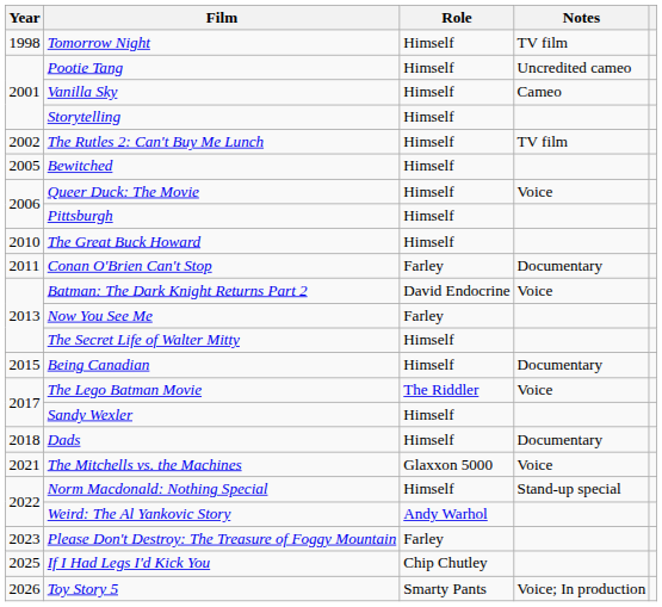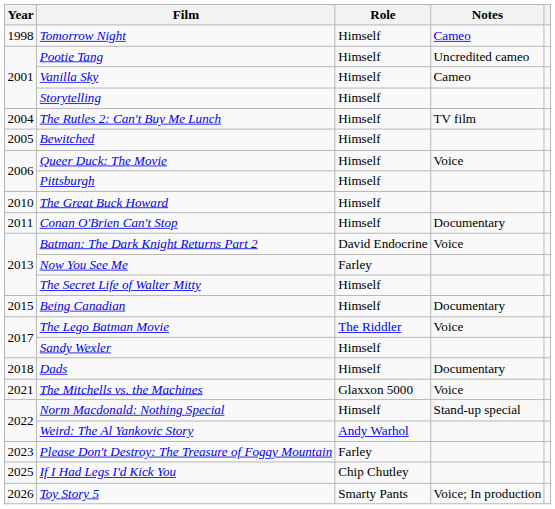 <table class="wikitable sortable">
 <tr>
 <th>Year</th>
 <th>Film</th>
 <th>Role</th>
 <th>Notes</th>
 <th scope="col" class="unsortable"></th>
 </tr>
 <tr>
 <td>1998</td>
 <td><em><a href='#'>Tomorrow Night</a></em></td>
 <td>Himself</td>
-<td>TV film</td>
+<td><a href='#'>Cameo</a></td>
 <td style="text-align:center;"></td>
 </tr>
 <tr>
 <td rowspan="3">2001</td>
 <td><em><a href='#'>Pootie Tang</a></em></td>
 <td>Himself</td>
 <td>Uncredited cameo</td>
 <td style="text-align:center;"></td>
 </tr>
 <tr>
 <td><em><a href='#'>Vanilla Sky</a></em></td>
 <td>Himself</td>
 <td>Cameo</td>
 <td style="text-align:center;"></td>
 </tr>
 <tr>
 <td><em><a href='#'>Storytelling</a></em></td>
 <td>Himself</td>
 <td></td>
 <td style="text-align:center;"></td>
 </tr>
 <tr>
-<td>2002</td>
+<td>2004</td>
 <td><em><a href='#'>The Rutles 2: Can't Buy Me Lunch</a></em></td>
 <td>Himself</td>
 <td>TV film</td>
 <td style="text-align:center;"></td>
 </tr>
 <tr>
 <td>2005</td>
 <td><em><a href='#'>Bewitched</a></em></td>
 <td>Himself</td>
 <td></td>
 <td style="text-align:center;"></td>
 </tr>
 <tr>
 <td rowspan="2">2006</td>
 <td><em><a href='#'>Queer Duck: The Movie</a></em></td>
 <td>Himself</td>
 <td>Voice</td>
 <td style="text-align:center;"></td>
 </tr>
 <tr>
 <td><em><a href='#'>Pittsburgh</a></em></td>
 <td>Himself</td>
 <td></td>
 <td style="text-align:center;"></td>
 </tr>
 <tr>
 <td>2010</td>
 <td><em><a href='#'>The Great Buck Howard</a></em></td>
 <td>Himself</td>
 <td></td>
 <td style="text-align:center;"></td>
 </tr>
 <tr>
 <td>2011</td>
 <td><em><a href='#'>Conan O'Brien Can't Stop</a></em></td>
-<td>Farley</td>
+<td>Himself</td>
 <td>Documentary</td>
 <td style="text-align:center;"></td>
 </tr>
 <tr>
 <td rowspan="3">2013</td>
 <td><em><a href='#'>Batman: The Dark Knight Returns Part 2</a></em></td>
 <td>David Endocrine</td>
 <td>Voice</td>
 <td style="text-align:center;"></td>
 </tr>
 <tr>
 <td><em><a href='#'>Now You See Me</a></em></td>
 <td>Farley</td>
 <td></td>
 <td style="text-align:center;"></td>
 </tr>
 <tr>
 <td><em><a href='#'>The Secret Life of Walter Mitty</a></em></td>
 <td>Himself</td>
 <td></td>
 <td style="text-align:center;"></td>
 </tr>
 <tr>
 <td>2015</td>
 <td><em><a href='#'>Being Canadian</a></em></td>
 <td>Himself</td>
 <td>Documentary</td>
 <td style="text-align:center;"></td>
 </tr>
 <tr>
 <td rowspan="2">2017</td>
 <td><em><a href='#'>The Lego Batman Movie</a></em></td>
 <td><a href='#'>The Riddler</a></td>
 <td>Voice</td>
 <td style="text-align:center;"></td>
 </tr>
 <tr>
 <td><em><a href='#'>Sandy Wexler</a></em></td>
 <td>Himself</td>
 <td></td>
 <td style="text-align:center;"></td>
 </tr>
 <tr>
 <td>2018</td>
 <td><em><a href='#'>Dads</a></em></td>
 <td>Himself</td>
 <td>Documentary</td>
 <td style="text-align:center;"></td>
 </tr>
 <tr>
 <td>2021</td>
 <td><em><a href='#'>The Mitchells vs. the Machines</a></em></td>
 <td>Glaxxon 5000</td>
 <td>Voice</td>
 <td style="text-align:center;"></td>
 </tr>
 <tr>
 <td rowspan="2">2022</td>
 <td><em><a href='#'>Norm Macdonald: Nothing Special</a></em></td>
 <td>Himself</td>
 <td>Stand-up special</td>
 <td style="text-align:center;"></td>
 </tr>
 <tr>
 <td><em><a href='#'>Weird: The Al Yankovic Story</a></em></td>
 <td><a href='#'>Andy Warhol</a></td>
 <td></td>
 <td style="text-align:center;"></td>
 </tr>
 <tr>
 <td>2023</td>
 <td><em><a href='#'>Please Don't Destroy: The Treasure of Foggy Mountain</a></em></td>
 <td>Farley</td>
 <td></td>
 <td style="text-align:center;"></td>
 </tr>
 <tr>
 <td>2025</td>
 <td><em><a href='#'>If I Had Legs I'd Kick You</a></em></td>
 <td>Chip Chutley</td>
 <td></td>
 <td style="text-align:center;"></td>
 </tr>
 <tr>
 <td>2026</td>
 <td><em><a href='#'>Toy Story 5</a></em></td>
 <td>Smarty Pants</td>
 <td>Voice; In production</td>
 <td style="text-align:center;"></td>
 </tr>
 </table>
